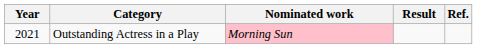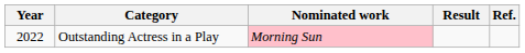 <table class=wikitable>
 <tr>
 <th scope="col" style="width:5em;">Year</th>
 <th scope="col" style="width:26em;">Category</th>
 <th scope="col" style="width:25em;">Nominated work</th>
 <th scope="col" style="width:5em;">Result</th>
 <th>Ref.</th>
 </tr>
 <tr>
-<td style="text-align:center;">2021</td>
+<td style="text-align:center;">2022</td>
 <td>Outstanding Actress in a Play</td>
 <td style="background: pink;"><em>Morning Sun</em></td>
 <td></td>
 <td></td>
 </tr>
 </table>
